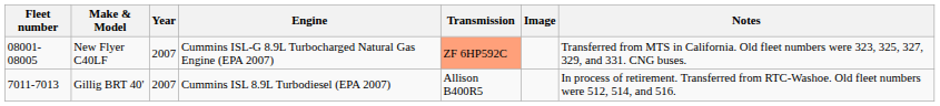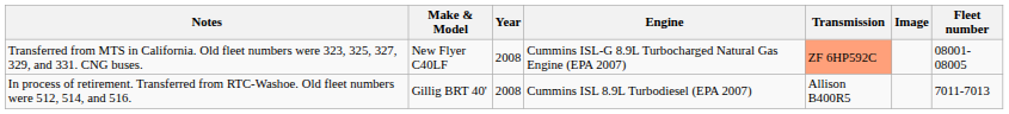 <table class="wikitable">
 <tr>
-<th>Fleet number</th>
+<th>Notes</th>
 <th>Make & Model</th>
 <th>Year</th>
 <th>Engine</th>
 <th>Transmission</th>
 <th>Image</th>
-<th>Notes</th>
+<th>Fleet number</th>
 </tr>
 <tr>
-<td>08001-08005</td>
+<td>Transferred from MTS in California. Old fleet numbers were 323, 325, 327, 329, and 331. CNG buses.</td>
 <td>New Flyer C40LF</td>
-<td>2007</td>
+<td>2008</td>
 <td>Cummins ISL-G 8.9L Turbocharged Natural Gas Engine (EPA 2007)</td>
 <td style="background: lightsalmon;">ZF 6HP592C</td>
 <td></td>
-<td>Transferred from MTS in California. Old fleet numbers were 323, 325, 327, 329, and 331. CNG buses.</td>
+<td>08001-08005</td>
 </tr>
 <tr>
-<td>7011-7013</td>
+<td>In process of retirement. Transferred from RTC-Washoe. Old fleet numbers were 512, 514, and 516.</td>
 <td>Gillig BRT 40'</td>
-<td>2007</td>
+<td>2008</td>
 <td>Cummins ISL 8.9L Turbodiesel (EPA 2007)</td>
 <td>Allison B400R5</td>
 <td></td>
-<td>In process of retirement. Transferred from RTC-Washoe. Old fleet numbers were 512, 514, and 516.</td>
+<td>7011-7013</td>
 </tr>
 </table>
